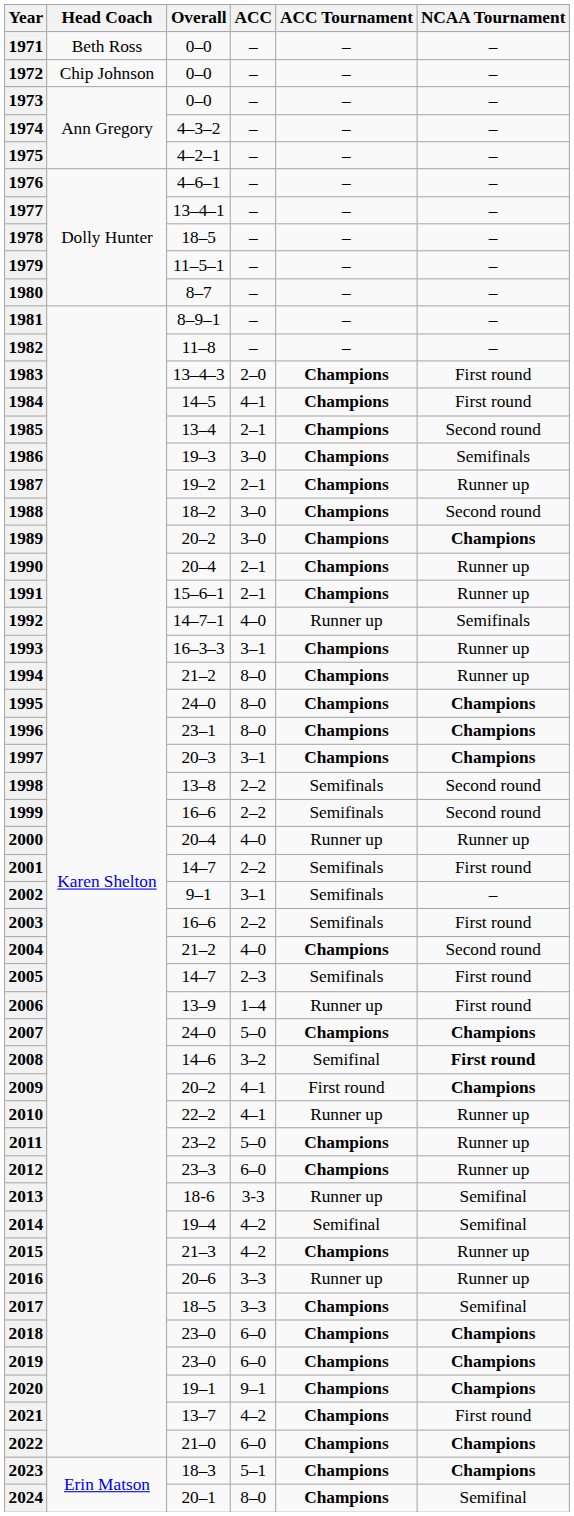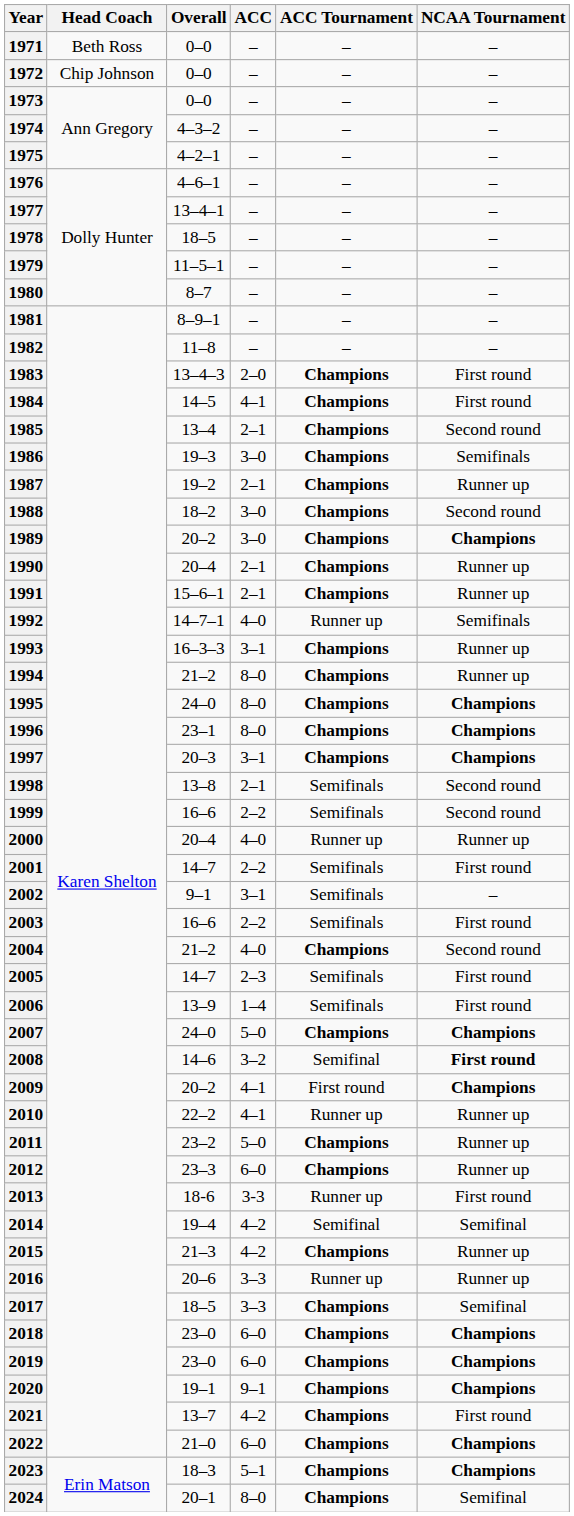 <table class="wikitable" style="text-align: center;">
 <tr>
 <th>Year</th>
 <th>Head Coach</th>
 <th>Overall</th>
 <th>ACC</th>
 <th>ACC Tournament</th>
 <th>NCAA Tournament</th>
 </tr>
 <tr>
 <th>1971</th>
 <td>Beth Ross</td>
 <td>0–0</td>
 <td>–</td>
 <td>–</td>
 <td>–</td>
 </tr>
 <tr>
 <th>1972</th>
 <td>  Chip Johnson  </td>
 <td>0–0</td>
 <td>–</td>
 <td>–</td>
 <td>–</td>
 </tr>
 <tr>
 <th>1973</th>
 <td rowspan="3">Ann Gregory</td>
 <td>0–0</td>
 <td>–</td>
 <td>–</td>
 <td>–</td>
 </tr>
 <tr>
 <th>1974</th>
 <td>4–3–2</td>
 <td>–</td>
 <td>–</td>
 <td>–</td>
 </tr>
 <tr>
 <th>1975</th>
 <td>4–2–1</td>
 <td>–</td>
 <td>–</td>
 <td>–</td>
 </tr>
 <tr>
 <th>1976</th>
 <td rowspan="5">Dolly Hunter</td>
 <td>4–6–1</td>
 <td>–</td>
 <td>–</td>
 <td>–</td>
 </tr>
 <tr>
 <th>1977</th>
 <td>13–4–1</td>
 <td>–</td>
 <td>–</td>
 <td>–</td>
 </tr>
 <tr>
 <th>1978</th>
 <td>18–5</td>
 <td>–</td>
 <td>–</td>
 <td>–</td>
 </tr>
 <tr>
 <th>1979</th>
 <td>11–5–1</td>
 <td>–</td>
 <td>–</td>
 <td>–</td>
 </tr>
 <tr>
 <th>1980</th>
 <td>8–7</td>
 <td>–</td>
 <td>–</td>
 <td>–</td>
 </tr>
 <tr>
 <th>1981</th>
 <td rowspan="42"><a href='#'>Karen Shelton</a></td>
 <td>8–9–1</td>
 <td>–</td>
 <td>–</td>
 <td>–</td>
 </tr>
 <tr>
 <th>1982</th>
 <td>11–8</td>
 <td>–</td>
 <td>–</td>
 <td>–</td>
 </tr>
 <tr>
 <th>1983</th>
 <td>13–4–3</td>
 <td>2–0</td>
 <td><strong>Champions</strong></td>
 <td>First round</td>
 </tr>
 <tr>
 <th>1984</th>
 <td>14–5</td>
 <td>4–1</td>
 <td><strong>Champions</strong></td>
 <td>First round</td>
 </tr>
 <tr>
 <th>1985</th>
 <td>13–4</td>
 <td>2–1</td>
 <td><strong>Champions</strong></td>
 <td>Second round</td>
 </tr>
 <tr>
 <th>1986</th>
 <td>19–3</td>
 <td>3–0</td>
 <td><strong>Champions</strong></td>
 <td>Semifinals</td>
 </tr>
 <tr>
 <th>1987</th>
 <td>19–2</td>
 <td>2–1</td>
 <td><strong>Champions</strong></td>
 <td>Runner up</td>
 </tr>
 <tr>
 <th>1988</th>
 <td>18–2</td>
 <td>3–0</td>
 <td><strong>Champions</strong></td>
 <td>Second round</td>
 </tr>
 <tr>
 <th>1989</th>
 <td>20–2</td>
 <td>3–0</td>
 <td><strong>Champions</strong></td>
 <td><strong>Champions</strong></td>
 </tr>
 <tr>
 <th>1990</th>
 <td>20–4</td>
 <td>2–1</td>
 <td><strong>Champions</strong></td>
 <td>Runner up</td>
 </tr>
 <tr>
 <th>1991</th>
 <td>15–6–1</td>
 <td>2–1</td>
 <td><strong>Champions</strong></td>
 <td>Runner up</td>
 </tr>
 <tr>
 <th>1992</th>
 <td>14–7–1</td>
 <td>4–0</td>
 <td>Runner up</td>
 <td>Semifinals</td>
 </tr>
 <tr>
 <th>1993</th>
 <td>16–3–3</td>
 <td>3–1</td>
 <td><strong>Champions</strong></td>
 <td>Runner up</td>
 </tr>
 <tr>
 <th>1994</th>
 <td>21–2</td>
 <td>8–0</td>
 <td><strong>Champions</strong></td>
 <td>Runner up</td>
 </tr>
 <tr>
 <th>1995</th>
 <td>24–0</td>
 <td>8–0</td>
 <td><strong>Champions</strong></td>
 <td><strong>Champions</strong></td>
 </tr>
 <tr>
 <th>1996</th>
 <td>23–1</td>
 <td>8–0</td>
 <td><strong>Champions</strong></td>
 <td><strong>Champions</strong></td>
 </tr>
 <tr>
 <th>1997</th>
 <td>20–3</td>
 <td>3–1</td>
 <td><strong>Champions</strong></td>
 <td><strong>Champions</strong></td>
 </tr>
 <tr>
 <th>1998</th>
 <td>13–8</td>
-<td>2–2</td>
+<td>2–1</td>
 <td>Semifinals</td>
 <td>Second round</td>
 </tr>
 <tr>
 <th>1999</th>
 <td>16–6</td>
 <td>2–2</td>
 <td>Semifinals</td>
 <td>Second round</td>
 </tr>
 <tr>
 <th>2000</th>
 <td>20–4</td>
 <td>4–0</td>
 <td>Runner up</td>
 <td>Runner up</td>
 </tr>
 <tr>
 <th>2001</th>
 <td>14–7</td>
 <td>2–2</td>
 <td>Semifinals</td>
 <td>First round</td>
 </tr>
 <tr>
 <th>2002</th>
 <td>9–1</td>
 <td>3–1</td>
 <td>Semifinals</td>
 <td>–</td>
 </tr>
 <tr>
 <th>2003</th>
 <td>16–6</td>
 <td>2–2</td>
 <td>Semifinals</td>
 <td>First round</td>
 </tr>
 <tr>
 <th>2004</th>
 <td>21–2</td>
 <td>4–0</td>
 <td><strong>Champions</strong></td>
 <td>Second round</td>
 </tr>
 <tr>
 <th>2005</th>
 <td>14–7</td>
 <td>2–3</td>
 <td>Semifinals</td>
 <td>First round</td>
 </tr>
 <tr>
 <th>2006</th>
 <td>13–9</td>
 <td>1–4</td>
-<td>Runner up</td>
+<td>Semifinals</td>
 <td>First round</td>
 </tr>
 <tr>
 <th>2007</th>
 <td>24–0</td>
 <td>5–0</td>
 <td><strong>Champions</strong></td>
 <td><strong>Champions</strong></td>
 </tr>
 <tr>
 <th>2008</th>
 <td>14–6</td>
 <td>3–2</td>
 <td>Semifinal</td>
 <td><strong>First round</strong></td>
 </tr>
 <tr>
 <th>2009</th>
 <td>20–2</td>
 <td>4–1</td>
 <td>First round</td>
 <td><strong>Champions</strong></td>
 </tr>
 <tr>
 <th>2010</th>
 <td>22–2</td>
 <td>4–1</td>
 <td>Runner up</td>
 <td>Runner up</td>
 </tr>
 <tr>
 <th>2011</th>
 <td>23–2</td>
 <td>5–0</td>
 <td><strong>Champions</strong></td>
 <td>Runner up</td>
 </tr>
 <tr>
 <th>2012</th>
 <td>23–3</td>
 <td>6–0</td>
 <td><strong>Champions</strong></td>
 <td>Runner up</td>
 </tr>
 <tr>
 <th>2013</th>
 <td>18-6</td>
 <td>3-3</td>
 <td>Runner up</td>
-<td>Semifinal</td>
+<td>First round</td>
 </tr>
 <tr>
 <th>2014</th>
 <td>19–4</td>
 <td>4–2</td>
 <td>Semifinal</td>
 <td>Semifinal</td>
 </tr>
 <tr>
 <th>2015</th>
 <td>21–3</td>
 <td>4–2</td>
 <td><strong>Champions</strong></td>
 <td>Runner up</td>
 </tr>
 <tr>
 <th>2016</th>
 <td>20–6</td>
 <td>3–3</td>
 <td>Runner up</td>
 <td>Runner up</td>
 </tr>
 <tr>
 <th>2017</th>
 <td>18–5</td>
 <td>3–3</td>
 <td><strong>Champions</strong></td>
 <td>Semifinal</td>
 </tr>
 <tr>
 <th>2018</th>
 <td>23–0</td>
 <td>6–0</td>
 <td><strong>Champions</strong></td>
 <td><strong>Champions</strong></td>
 </tr>
 <tr>
 <th>2019</th>
 <td>23–0</td>
 <td>6–0</td>
 <td><strong>Champions</strong></td>
 <td><strong>Champions</strong></td>
 </tr>
 <tr>
 <th>2020</th>
 <td>19–1</td>
 <td>9–1</td>
 <td><strong>Champions</strong></td>
 <td><strong>Champions</strong></td>
 </tr>
 <tr>
 <th>2021</th>
 <td>13–7</td>
 <td>4–2</td>
 <td><strong>Champions</strong></td>
 <td>First round</td>
 </tr>
 <tr>
 <th>2022</th>
 <td>21–0</td>
 <td>6–0</td>
 <td><strong>Champions</strong></td>
 <td><strong>Champions</strong></td>
 </tr>
 <tr>
 <th>2023</th>
 <td rowspan="2"><a href='#'>Erin Matson</a></td>
 <td>18–3</td>
 <td>5–1</td>
 <td><strong>Champions</strong></td>
 <td><strong>Champions</strong></td>
 </tr>
 <tr>
 <th>2024</th>
 <td>20–1</td>
 <td>8–0</td>
 <td><strong>Champions</strong></td>
 <td>Semifinal</td>
 </tr>
 </table>
